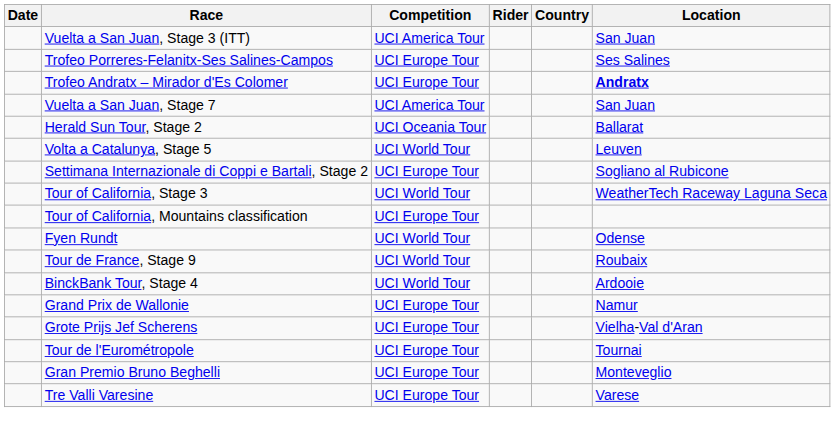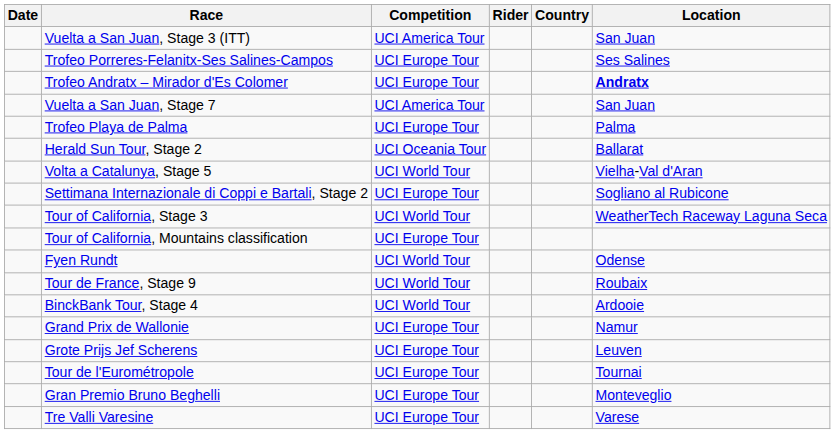 <table class="wikitable sortable">
 <tr>
 <th>Date</th>
 <th>Race</th>
 <th>Competition</th>
 <th>Rider</th>
 <th>Country</th>
 <th>Location</th>
 </tr>
 <tr>
 <td></td>
 <td><a href='#'>Vuelta a San Juan</a>, Stage 3 (ITT)</td>
 <td><a href='#'>UCI America Tour</a></td>
 <td></td>
 <td></td>
 <td><a href='#'>San Juan</a></td>
 </tr>
 <tr>
 <td></td>
 <td><a href='#'>Trofeo Porreres-Felanitx-Ses Salines-Campos</a></td>
 <td><a href='#'>UCI Europe Tour</a></td>
 <td></td>
 <td></td>
 <td><a href='#'>Ses Salines</a></td>
 </tr>
 <tr>
 <td></td>
 <td><a href='#'>Trofeo Andratx – Mirador d'Es Colomer</a></td>
 <td><a href='#'>UCI Europe Tour</a></td>
 <td></td>
 <td></td>
 <td><strong><a href='#'>Andratx</a></strong></td>
 </tr>
 <tr>
 <td></td>
 <td><a href='#'>Vuelta a San Juan</a>, Stage 7</td>
 <td><a href='#'>UCI America Tour</a></td>
 <td></td>
 <td></td>
 <td><a href='#'>San Juan</a></td>
 </tr>
 <tr>
 <td></td>
+<td><a href='#'>Trofeo Playa de Palma</a></td>
+<td><a href='#'>UCI Europe Tour</a></td>
+<td></td>
+<td></td>
+<td><a href='#'>Palma</a></td>
+</tr>
+<tr>
+<td></td>
 <td><a href='#'>Herald Sun Tour</a>, Stage 2</td>
 <td><a href='#'>UCI Oceania Tour</a></td>
 <td></td>
 <td></td>
 <td><a href='#'>Ballarat</a></td>
 </tr>
 <tr>
 <td></td>
 <td><a href='#'>Volta a Catalunya</a>, Stage 5</td>
 <td><a href='#'>UCI World Tour</a></td>
 <td></td>
 <td></td>
-<td><a href='#'>Leuven</a></td>
+<td><a href='#'>Vielha</a>-<a href='#'>Val d'Aran</a></td>
 </tr>
 <tr>
 <td></td>
 <td><a href='#'>Settimana Internazionale di Coppi e Bartali</a>, Stage 2</td>
 <td><a href='#'>UCI Europe Tour</a></td>
 <td></td>
 <td></td>
 <td><a href='#'>Sogliano al Rubicone</a></td>
 </tr>
 <tr>
 <td></td>
 <td><a href='#'>Tour of California</a>, Stage 3</td>
 <td><a href='#'>UCI World Tour</a></td>
 <td></td>
 <td></td>
 <td><a href='#'>WeatherTech Raceway Laguna Seca</a></td>
 </tr>
 <tr>
 <td></td>
 <td><a href='#'>Tour of California</a>, Mountains classification</td>
 <td><a href='#'>UCI Europe Tour</a></td>
 <td></td>
 <td></td>
 <td></td>
 </tr>
 <tr>
 <td></td>
 <td><a href='#'>Fyen Rundt</a></td>
 <td><a href='#'>UCI World Tour</a></td>
 <td></td>
 <td></td>
 <td><a href='#'>Odense</a></td>
 </tr>
 <tr>
 <td></td>
 <td><a href='#'>Tour de France</a>, Stage 9</td>
 <td><a href='#'>UCI World Tour</a></td>
 <td></td>
 <td></td>
 <td><a href='#'>Roubaix</a></td>
 </tr>
 <tr>
 <td></td>
 <td><a href='#'>BinckBank Tour</a>, Stage 4</td>
 <td><a href='#'>UCI World Tour</a></td>
 <td></td>
 <td></td>
 <td><a href='#'>Ardooie</a></td>
 </tr>
 <tr>
 <td></td>
 <td><a href='#'>Grand Prix de Wallonie</a></td>
 <td><a href='#'>UCI Europe Tour</a></td>
 <td></td>
 <td></td>
 <td><a href='#'>Namur</a></td>
 </tr>
 <tr>
 <td></td>
 <td><a href='#'>Grote Prijs Jef Scherens</a></td>
 <td><a href='#'>UCI Europe Tour</a></td>
 <td></td>
 <td></td>
-<td><a href='#'>Vielha</a>-<a href='#'>Val d'Aran</a></td>
+<td><a href='#'>Leuven</a></td>
 </tr>
 <tr>
 <td></td>
 <td><a href='#'>Tour de l'Eurométropole</a></td>
 <td><a href='#'>UCI Europe Tour</a></td>
 <td></td>
 <td></td>
 <td><a href='#'>Tournai</a></td>
 </tr>
 <tr>
 <td></td>
 <td><a href='#'>Gran Premio Bruno Beghelli</a></td>
 <td><a href='#'>UCI Europe Tour</a></td>
 <td></td>
 <td></td>
 <td><a href='#'>Monteveglio</a></td>
 </tr>
 <tr>
 <td></td>
 <td><a href='#'>Tre Valli Varesine</a></td>
 <td><a href='#'>UCI Europe Tour</a></td>
 <td></td>
 <td></td>
 <td><a href='#'>Varese</a></td>
 </tr>
 </table>
